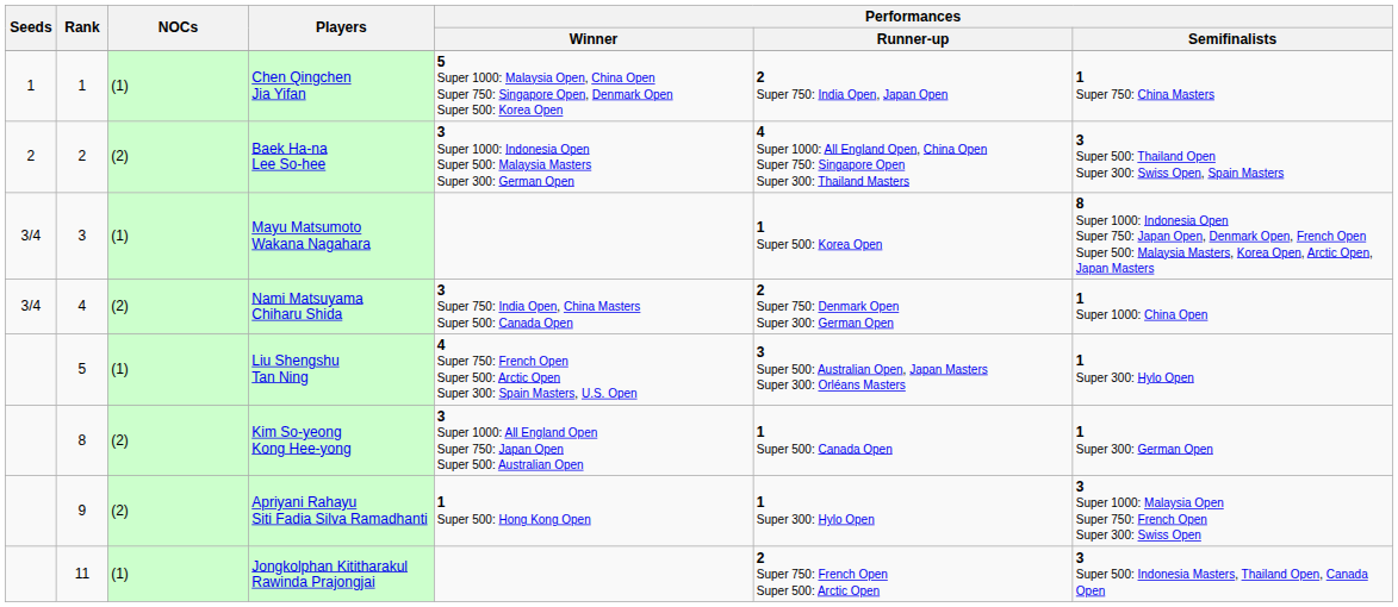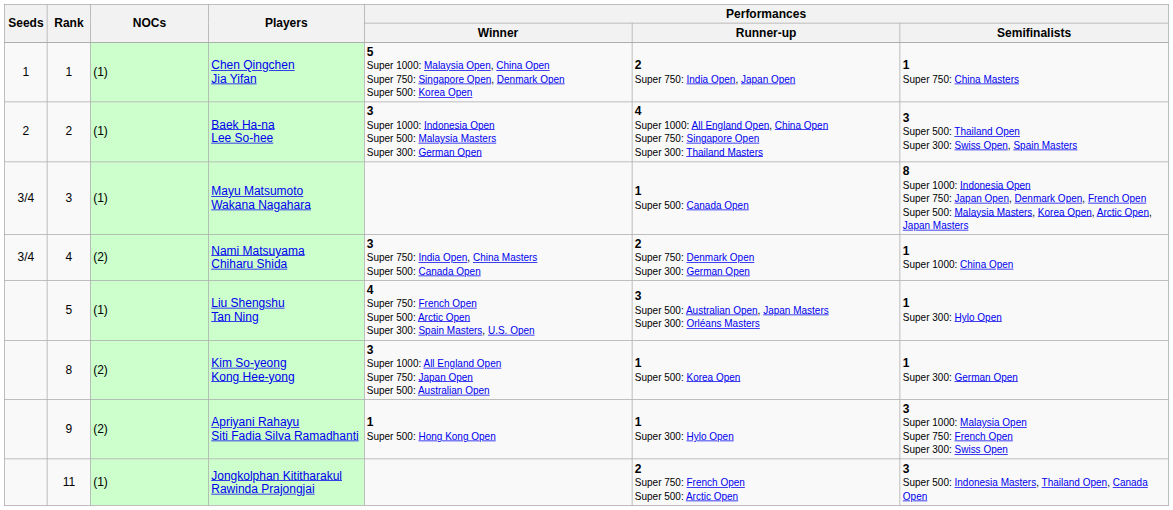 <table class="wikitable" style="text-align:center">
 <tr>
 <th rowspan="2" width="50">Seeds</th>
 <th rowspan="2" width="50">Rank</th>
 <th rowspan="2" width="150">NOCs</th>
 <th rowspan="2" width="200">Players</th>
 <th colspan="3">Performances</th>
 </tr>
 <tr>
 <th width="350">Winner</th>
 <th width="350">Runner-up</th>
 <th width="350">Semifinalists</th>
 </tr>
 <tr>
 </tr>
 <tr>
 <td>1</td>
 <td>1</td>
 <td align="left" bgcolor="#ccffcc"> (1)</td>
 <td align="left" bgcolor="#ccffcc"><a href='#'>Chen Qingchen</a><br><a href='#'>Jia Yifan</a></td>
 <td align="left"><strong>5</strong><br><small>Super 1000: <a href='#'>Malaysia Open</a>, <a href='#'>China Open</a><br>Super 750: <a href='#'>Singapore Open</a>, <a href='#'>Denmark Open</a><br>Super 500: <a href='#'>Korea Open</a></small></td>
 <td align="left"><strong>2</strong><br><small>Super 750: <a href='#'>India Open</a>, <a href='#'>Japan Open</a></small></td>
 <td align="left"><strong>1</strong><br><small>Super 750: <a href='#'>China Masters</a></small></td>
 </tr>
 <tr>
 <td>2</td>
 <td>2</td>
-<td align="left" bgcolor="#ccffcc"> (2)</td>
+<td align="left" bgcolor="#ccffcc"> (1)</td>
 <td align="left" bgcolor="#ccffcc"><a href='#'>Baek Ha-na</a><br><a href='#'>Lee So-hee</a></td>
 <td align="left"><strong>3</strong><br><small>Super 1000: <a href='#'>Indonesia Open</a><br>Super 500: <a href='#'>Malaysia Masters</a><br>Super 300: <a href='#'>German Open</a></small></td>
 <td align="left"><strong>4</strong><br><small>Super 1000: <a href='#'>All England Open</a>, <a href='#'>China Open</a><br>Super 750: <a href='#'>Singapore Open</a><br>Super 300: <a href='#'>Thailand Masters</a></small></td>
 <td align="left"><strong>3</strong><br><small>Super 500: <a href='#'>Thailand Open</a><br>Super 300: <a href='#'>Swiss Open</a>, <a href='#'>Spain Masters</a></small></td>
 </tr>
 <tr>
 <td>3/4</td>
 <td>3</td>
 <td align="left" bgcolor="#ccffcc"> (1)</td>
 <td align="left" bgcolor="#ccffcc"><a href='#'>Mayu Matsumoto</a><br><a href='#'>Wakana Nagahara</a></td>
 <td align="left"></td>
-<td align="left"><strong>1</strong><br><small>Super 500: <a href='#'>Korea Open</a></small></td>
+<td align="left"><strong>1</strong><br><small>Super 500: <a href='#'>Canada Open</a></small></td>
 <td align="left"><strong>8</strong><br><small>Super 1000: <a href='#'>Indonesia Open</a><br>Super 750: <a href='#'>Japan Open</a>, <a href='#'>Denmark Open</a>, <a href='#'>French Open</a><br>Super 500: <a href='#'>Malaysia Masters</a>, <a href='#'>Korea Open</a>, <a href='#'>Arctic Open</a>, <a href='#'>Japan Masters</a></small></td>
 </tr>
 <tr>
 <td>3/4</td>
 <td>4</td>
 <td align="left" bgcolor="#ccffcc"> (2)</td>
 <td align="left" bgcolor="#ccffcc"><a href='#'>Nami Matsuyama</a><br><a href='#'>Chiharu Shida</a></td>
 <td align="left"><strong>3</strong><br><small>Super 750: <a href='#'>India Open</a>, <a href='#'>China Masters</a><br>Super 500: <a href='#'>Canada Open</a></small></td>
 <td align="left"><strong>2</strong><br><small>Super 750: <a href='#'>Denmark Open</a><br>Super 300: <a href='#'>German Open</a></small></td>
 <td align="left"><strong>1</strong><br><small>Super 1000: <a href='#'>China Open</a></small></td>
 </tr>
 <tr>
 <td></td>
 <td>5</td>
 <td align="left" bgcolor="#ccffcc"> (1)</td>
 <td align="left" bgcolor="#ccffcc"><a href='#'>Liu Shengshu</a><br><a href='#'>Tan Ning</a></td>
 <td align="left"><strong>4</strong><br><small>Super 750: <a href='#'>French Open</a><br>Super 500: <a href='#'>Arctic Open</a><br>Super 300: <a href='#'>Spain Masters</a>, <a href='#'>U.S. Open</a></small></td>
 <td align="left"><strong>3</strong><br><small>Super 500: <a href='#'>Australian Open</a>, <a href='#'>Japan Masters</a><br>Super 300: <a href='#'>Orléans Masters</a></small></td>
 <td align="left"><strong>1</strong><br><small>Super 300: <a href='#'>Hylo Open</a></small></td>
 </tr>
 <tr>
 <td></td>
 <td>8</td>
 <td align="left" bgcolor="#ccffcc"> (2)</td>
 <td align="left" bgcolor="#ccffcc"><a href='#'>Kim So-yeong</a><br><a href='#'>Kong Hee-yong</a></td>
 <td align="left"><strong>3</strong><br><small>Super 1000: <a href='#'>All England Open</a><br>Super 750: <a href='#'>Japan Open</a><br>Super 500: <a href='#'>Australian Open</a></small></td>
-<td align="left"><strong>1</strong><br><small>Super 500: <a href='#'>Canada Open</a></small></td>
+<td align="left"><strong>1</strong><br><small>Super 500: <a href='#'>Korea Open</a></small></td>
 <td align="left"><strong>1</strong><br><small>Super 300: <a href='#'>German Open</a></small></td>
 </tr>
 <tr>
 <td></td>
 <td>9</td>
 <td align="left" bgcolor="#ccffcc"> (2)</td>
 <td align="left" bgcolor="#ccffcc"><a href='#'>Apriyani Rahayu</a><br><a href='#'>Siti Fadia Silva Ramadhanti</a></td>
 <td align="left"><strong>1</strong><br><small>Super 500: <a href='#'>Hong Kong Open</a></small></td>
 <td align="left"><strong>1</strong><br><small>Super 300: <a href='#'>Hylo Open</a></small></td>
 <td align="left"><strong>3</strong><br><small>Super 1000: <a href='#'>Malaysia Open</a><br>Super 750: <a href='#'>French Open</a><br>Super 300: <a href='#'>Swiss Open</a></small></td>
 </tr>
 <tr>
 <td></td>
 <td>11</td>
 <td align="left" bgcolor="#ccffcc"> (1)</td>
 <td align="left" bgcolor="#ccffcc"><a href='#'>Jongkolphan Kititharakul</a><br><a href='#'>Rawinda Prajongjai</a></td>
 <td align="left"></td>
 <td align="left"><strong>2</strong><br><small>Super 750: <a href='#'>French Open</a><br>Super 500: <a href='#'>Arctic Open</a></small></td>
 <td align="left"><strong>3</strong><br><small>Super 500: <a href='#'>Indonesia Masters</a>, <a href='#'>Thailand Open</a>, <a href='#'>Canada Open</a></small></td>
 </tr>
 </table>
